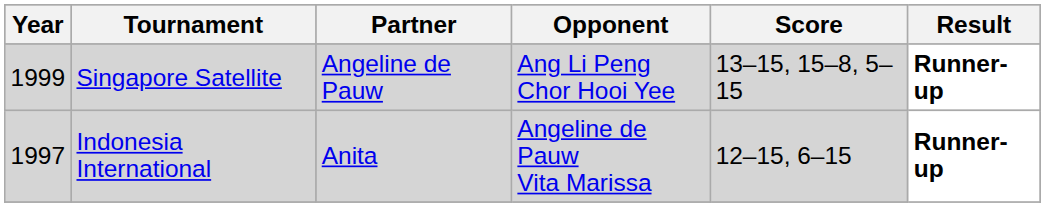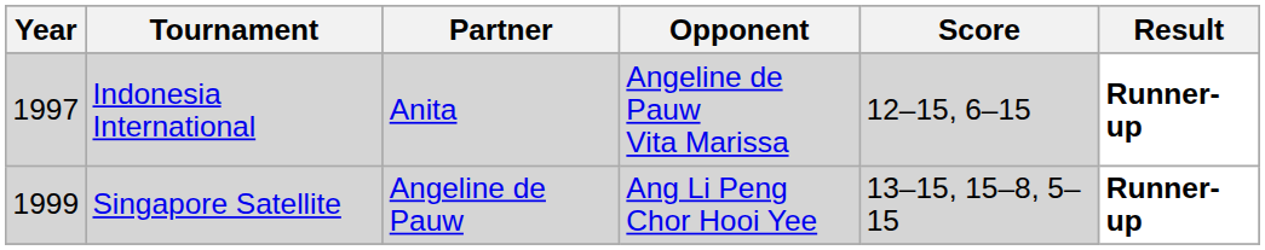 <table class="sortable wikitable" style="font-size: 90%;">
 <tr>
 <th>Year</th>
 <th>Tournament</th>
 <th>Partner</th>
 <th>Opponent</th>
 <th>Score</th>
 <th>Result</th>
 </tr>
 <tr style="background:#D5D5D5">
+<td align="center">1997</td>
+<td align="left"><a href='#'>Indonesia International</a></td>
+<td align="left"> <a href='#'>Anita</a></td>
+<td align="left"> <a href='#'>Angeline de Pauw</a> <br>  <a href='#'>Vita Marissa</a></td>
+<td align="left">12–15, 6–15</td>
+<td style="text-align:left; background:white"> <strong>Runner-up</strong></td>
+</tr>
+<tr style="background:#D5D5D5">
 <td align="center">1999</td>
 <td align="left"><a href='#'>Singapore Satellite</a></td>
 <td align="left"> <a href='#'>Angeline de Pauw</a></td>
 <td align="left"> <a href='#'>Ang Li Peng</a> <br>  <a href='#'>Chor Hooi Yee</a></td>
 <td align="left">13–15, 15–8, 5–15</td>
 <td style="text-align:left; background:white"> <strong>Runner-up</strong></td>
 </tr>
-<tr style="background:#D5D5D5">
-<td align="center">1997</td>
-<td align="left"><a href='#'>Indonesia International</a></td>
-<td align="left"> <a href='#'>Anita</a></td>
-<td align="left"> <a href='#'>Angeline de Pauw</a> <br>  <a href='#'>Vita Marissa</a></td>
-<td align="left">12–15, 6–15</td>
-<td style="text-align:left; background:white"> <strong>Runner-up</strong></td>
-</tr>
 </table>
